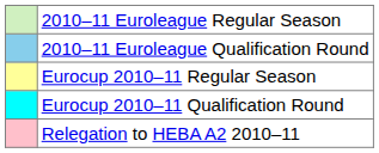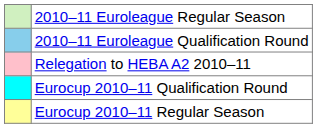 <table bgcolor="#f7f8ff" cellpadding="3" cellspacing="0" border="1" style="font-size: 95%; border: gray solid 1px; border-collapse: collapse;text-align:center;">
 <tr>
 <td style="background: #D0F0C0;" width="20"></td>
 <td bgcolor="#ffffff" align="left"><a href='#'>2010–11 Euroleague</a> Regular Season</td>
 </tr>
 <tr>
 <td style="background: #87ceeb;" width="20"></td>
 <td bgcolor="#ffffff" align="left"><a href='#'>2010–11 Euroleague</a> Qualification Round</td>
 </tr>
 <tr>
-<td style="background: #FFFF99;" width="20"></td>
-<td bgcolor="#ffffff" align="left"><a href='#'>Eurocup 2010–11</a> Regular Season</td>
+<td style="background: #ffc0cb" width="20"></td>
+<td bgcolor="#ffffff" align="left"><a href='#'>Relegation</a> to <a href='#'>HEBA A2</a> 2010–11</td>
 </tr>
 <tr>
 <td style="background: #00FFFF;" width="20"></td>
 <td bgcolor="#ffffff" align="left"><a href='#'>Eurocup 2010–11</a> Qualification Round</td>
 </tr>
 <tr>
-<td style="background: #ffc0cb" width="20"></td>
-<td bgcolor="#ffffff" align="left"><a href='#'>Relegation</a> to <a href='#'>HEBA A2</a> 2010–11</td>
+<td style="background: #FFFF99;" width="20"></td>
+<td bgcolor="#ffffff" align="left"><a href='#'>Eurocup 2010–11</a> Regular Season</td>
 </tr>
 </table>
